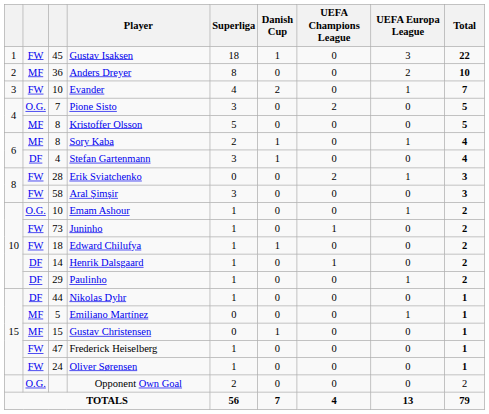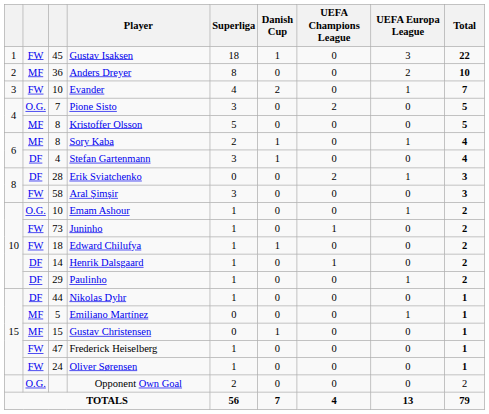 <table class="wikitable sortable" style="font-size: 95%; text-align: center;">
 <tr>
 <th width=20></th>
 <th width=20></th>
 <th width=20></th>
 <th width=200>Player</th>
 <th width=50>Superliga</th>
 <th width=50>Danish Cup</th>
 <th width=100>UEFA Champions League</th>
 <th width=100>UEFA Europa League</th>
 <th width=50>Total</th>
 </tr>
 <tr>
 <td rowspan=1>1</td>
 <td><a href='#'>FW</a></td>
 <td>45</td>
 <td align=left> <a href='#'>Gustav Isaksen</a></td>
 <td>18</td>
 <td>1</td>
 <td>0</td>
 <td>3</td>
 <td><strong>22</strong></td>
 </tr>
 <tr>
 <td rowspan=1>2</td>
 <td><a href='#'>MF</a></td>
 <td>36</td>
 <td align=left> <a href='#'>Anders Dreyer</a></td>
 <td>8</td>
 <td>0</td>
 <td>0</td>
 <td>2</td>
 <td><strong>10</strong></td>
 </tr>
 <tr>
 <td rowspan=1>3</td>
 <td><a href='#'>FW</a></td>
 <td>10</td>
 <td align=left> <a href='#'>Evander</a></td>
 <td>4</td>
 <td>2</td>
 <td>0</td>
 <td>1</td>
 <td><strong>7</strong></td>
 </tr>
 <tr>
 <td rowspan=2>4</td>
 <td><a href='#'>O.G.</a></td>
 <td>7</td>
 <td align=left> <a href='#'>Pione Sisto</a></td>
 <td>3</td>
 <td>0</td>
 <td>2</td>
 <td>0</td>
 <td><strong>5</strong></td>
 </tr>
 <tr>
 <td><a href='#'>MF</a></td>
 <td>8</td>
 <td align=left> <a href='#'>Kristoffer Olsson</a></td>
 <td>5</td>
 <td>0</td>
 <td>0</td>
 <td>0</td>
 <td><strong>5</strong></td>
 </tr>
 <tr>
 <td rowspan=2>6</td>
 <td><a href='#'>MF</a></td>
 <td>8</td>
 <td align=left> <a href='#'>Sory Kaba</a></td>
 <td>2</td>
 <td>1</td>
 <td>0</td>
 <td>1</td>
 <td><strong>4</strong></td>
 </tr>
 <tr>
 <td><a href='#'>DF</a></td>
 <td>4</td>
 <td align=left> <a href='#'>Stefan Gartenmann</a></td>
 <td>3</td>
 <td>1</td>
 <td>0</td>
 <td>0</td>
 <td><strong>4</strong></td>
 </tr>
 <tr>
 <td rowspan=2>8</td>
-<td><a href='#'>FW</a></td>
+<td><a href='#'>DF</a></td>
 <td>28</td>
 <td align=left> <a href='#'>Erik Sviatchenko</a></td>
 <td>0</td>
 <td>0</td>
 <td>2</td>
 <td>1</td>
 <td><strong>3</strong></td>
 </tr>
 <tr>
 <td><a href='#'>FW</a></td>
 <td>58</td>
 <td align=left> <a href='#'>Aral Şimşir</a></td>
 <td>3</td>
 <td>0</td>
 <td>0</td>
 <td>0</td>
 <td><strong>3</strong></td>
 </tr>
 <tr>
 <td rowspan=5>10</td>
 <td><a href='#'>O.G.</a></td>
 <td>10</td>
 <td align=left> <a href='#'>Emam Ashour</a></td>
 <td>1</td>
 <td>0</td>
 <td>0</td>
 <td>1</td>
 <td><strong>2</strong></td>
 </tr>
 <tr>
 <td><a href='#'>FW</a></td>
 <td>73</td>
 <td align=left> <a href='#'>Juninho</a></td>
 <td>1</td>
 <td>0</td>
 <td>1</td>
 <td>0</td>
 <td><strong>2</strong></td>
 </tr>
 <tr>
 <td><a href='#'>FW</a></td>
 <td>18</td>
 <td align=left> <a href='#'>Edward Chilufya</a></td>
 <td>1</td>
 <td>1</td>
 <td>0</td>
 <td>0</td>
 <td><strong>2</strong></td>
 </tr>
 <tr>
 <td><a href='#'>DF</a></td>
 <td>14</td>
 <td align=left> <a href='#'>Henrik Dalsgaard</a></td>
 <td>1</td>
 <td>0</td>
 <td>1</td>
 <td>0</td>
 <td><strong>2</strong></td>
 </tr>
 <tr>
 <td><a href='#'>DF</a></td>
 <td>29</td>
 <td align=left> <a href='#'>Paulinho</a></td>
 <td>1</td>
 <td>0</td>
 <td>0</td>
 <td>1</td>
 <td><strong>2</strong></td>
 </tr>
 <tr>
 <td rowspan=5>15</td>
 <td><a href='#'>DF</a></td>
 <td>44</td>
 <td align=left> <a href='#'>Nikolas Dyhr</a></td>
 <td>1</td>
 <td>0</td>
 <td>0</td>
 <td>0</td>
 <td><strong>1</strong></td>
 </tr>
 <tr>
 <td><a href='#'>MF</a></td>
 <td>5</td>
 <td align=left> <a href='#'>Emiliano Martínez</a></td>
 <td>0</td>
 <td>0</td>
 <td>0</td>
 <td>1</td>
 <td><strong>1</strong></td>
 </tr>
 <tr>
 <td><a href='#'>MF</a></td>
 <td>15</td>
 <td align=left> <a href='#'>Gustav Christensen</a></td>
 <td>0</td>
 <td>1</td>
 <td>0</td>
 <td>0</td>
 <td><strong>1</strong></td>
 </tr>
 <tr>
 <td><a href='#'>FW</a></td>
 <td>47</td>
 <td align=left> Frederick Heiselberg</td>
 <td>1</td>
 <td>0</td>
 <td>0</td>
 <td>0</td>
 <td><strong>1</strong></td>
 </tr>
 <tr>
 <td><a href='#'>FW</a></td>
 <td>24</td>
 <td align=left> <a href='#'>Oliver Sørensen</a></td>
 <td>1</td>
 <td>0</td>
 <td>0</td>
 <td>0</td>
 <td><strong>1</strong></td>
 </tr>
 <tr>
 <td rowspan=1></td>
 <td><a href='#'>O.G.</a></td>
 <td></td>
 <td>Opponent <a href='#'>Own Goal</a></td>
 <td>2</td>
 <td>0</td>
 <td>0</td>
 <td>0</td>
 <td>2</td>
 </tr>
 <tr>
 <td colspan="4"><strong>TOTALS</strong></td>
 <td><strong>56</strong></td>
 <td><strong>7</strong></td>
 <td><strong>4</strong></td>
 <td><strong>13</strong></td>
 <td><strong>79</strong></td>
 </tr>
 </table>
